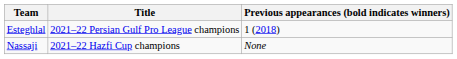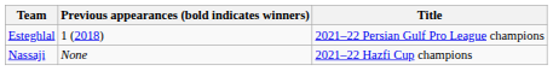 <table class="wikitable">
 <tr>
 <th>Team</th>
+<th>Previous appearances (bold indicates winners)</th>
 <th>Title</th>
-<th>Previous appearances (bold indicates winners)</th>
 </tr>
 <tr>
 <td><a href='#'>Esteghlal</a></td>
+<td>1 (<a href='#'>2018</a>)</td>
 <td><a href='#'>2021–22 Persian Gulf Pro League</a> champions</td>
-<td>1 (<a href='#'>2018</a>)</td>
 </tr>
 <tr>
 <td><a href='#'>Nassaji</a></td>
+<td><em>None</em></td>
 <td><a href='#'>2021–22 Hazfi Cup</a> champions</td>
-<td><em>None</em></td>
 </tr>
 </table>
